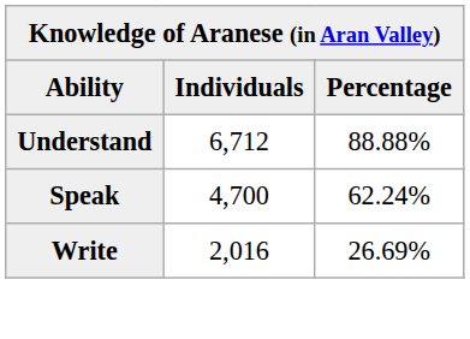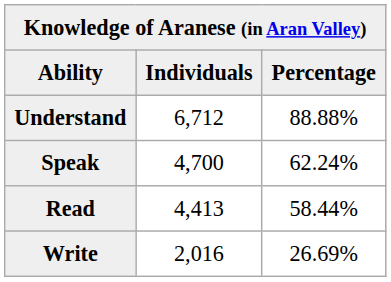 <table border="1" cellpadding="6" cellspacing="0" style="float:left; margin:0; background:#fff; border:1px #aaa solid; border-collapse:collapse; text-align:center; font-size:95%;">
 <tr>
 <th style="background:#efefef;" colspan=3>Knowledge of Aranese <small>(in <a href='#'>Aran Valley</a>)</small></th>
 </tr>
 <tr>
 <th style="background:#efefef;">Ability</th>
 <th style="background:#efefef;">Individuals</th>
 <th style="background:#efefef;">Percentage</th>
 </tr>
 <tr>
 <th style="background:#efefef;">Understand</th>
 <td>6,712</td>
 <td>88.88%</td>
 </tr>
 <tr>
 <th style="background:#efefef;">Speak</th>
 <td>4,700</td>
 <td>62.24%</td>
 </tr>
 <tr>
+<th style="background:#efefef;">Read</th>
+<td>4,413</td>
+<td>58.44%</td>
+</tr>
+<tr>
 <th style="background:#efefef;">Write</th>
 <td>2,016</td>
 <td>26.69%</td>
 </tr>
 </table>
